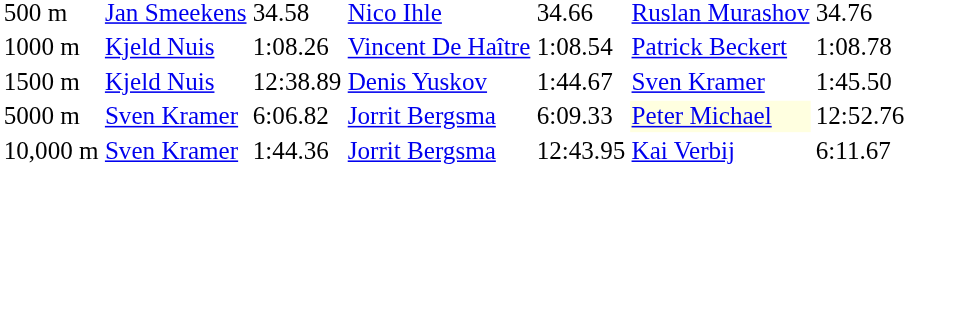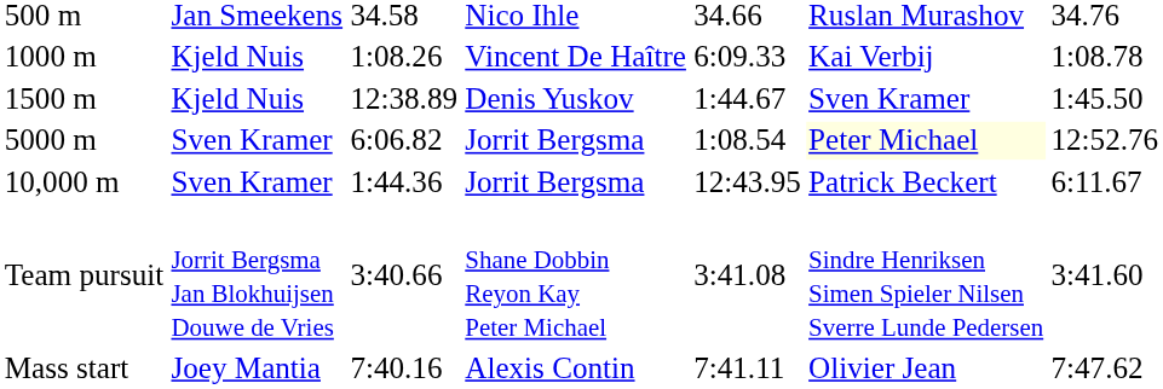 <table>
 <tr>
 <td>500 m<br></td>
 <td><a href='#'>Jan Smeekens</a><br></td>
 <td>34.58</td>
 <td><a href='#'>Nico Ihle</a><br></td>
 <td>34.66</td>
 <td><a href='#'>Ruslan Murashov</a><br></td>
 <td>34.76</td>
 </tr>
 <tr>
 <td>1000 m<br></td>
 <td><a href='#'>Kjeld Nuis</a><br></td>
 <td>1:08.26</td>
 <td><a href='#'>Vincent De Haître</a><br></td>
-<td>1:08.54</td>
-<td><a href='#'>Patrick Beckert</a><br></td>
+<td>6:09.33</td>
+<td><a href='#'>Kai Verbij</a><br></td>
 <td>1:08.78</td>
 </tr>
 <tr>
 <td>1500 m<br></td>
 <td><a href='#'>Kjeld Nuis</a><br></td>
 <td>12:38.89</td>
 <td><a href='#'>Denis Yuskov</a><br></td>
 <td>1:44.67</td>
 <td><a href='#'>Sven Kramer</a><br></td>
 <td>1:45.50</td>
 </tr>
 <tr>
 <td>5000 m<br></td>
 <td><a href='#'>Sven Kramer</a><br></td>
 <td>6:06.82</td>
 <td><a href='#'>Jorrit Bergsma</a><br></td>
-<td>6:09.33</td>
+<td>1:08.54</td>
 <td style="background: lightyellow;"><a href='#'>Peter Michael</a><br></td>
 <td>12:52.76</td>
 </tr>
 <tr>
 <td>10,000 m<br></td>
 <td><a href='#'>Sven Kramer</a><br></td>
 <td>1:44.36</td>
 <td><a href='#'>Jorrit Bergsma</a><br></td>
 <td>12:43.95</td>
-<td><a href='#'>Kai Verbij</a><br></td>
+<td><a href='#'>Patrick Beckert</a><br></td>
 <td>6:11.67</td>
 </tr>
+<tr>
+<td>Team pursuit<br></td>
+<td><br><small><a href='#'>Jorrit Bergsma</a><br><a href='#'>Jan Blokhuijsen</a><br><a href='#'>Douwe de Vries</a></small></td>
+<td>3:40.66</td>
+<td><br><small><a href='#'>Shane Dobbin</a><br><a href='#'>Reyon Kay</a><br><a href='#'>Peter Michael</a></small></td>
+<td>3:41.08</td>
+<td><br><small><a href='#'>Sindre Henriksen</a><br><a href='#'>Simen Spieler Nilsen</a><br><a href='#'>Sverre Lunde Pedersen</a></small></td>
+<td>3:41.60</td>
+</tr>
+<tr>
+<td>Mass start<br></td>
+<td><a href='#'>Joey Mantia</a><br></td>
+<td>7:40.16</td>
+<td><a href='#'>Alexis Contin</a><br></td>
+<td>7:41.11</td>
+<td><a href='#'>Olivier Jean</a><br></td>
+<td>7:47.62</td>
+</tr>
 </table>
